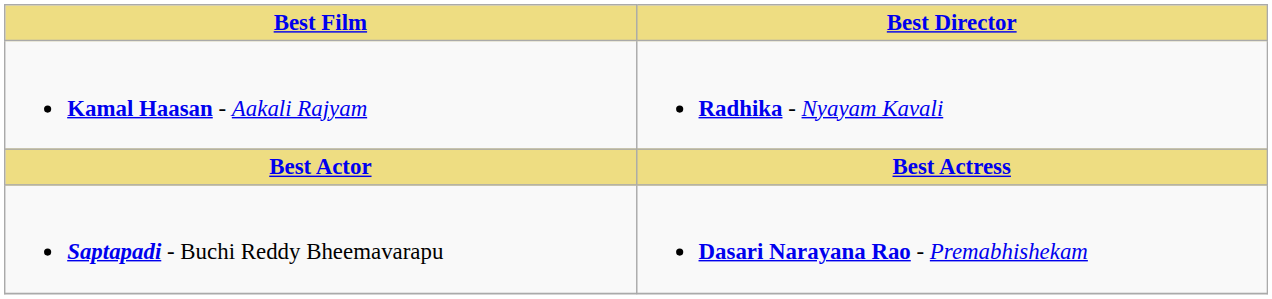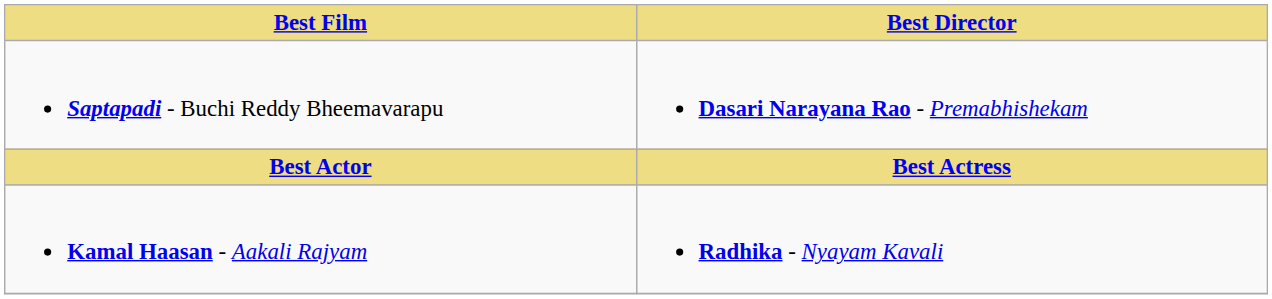 <table class="wikitable" width=100% |>
 <tr>
 <th !  style="background:#eedd82; text-align:center; width:50%;"><a href='#'>Best Film</a></th>
 <th !  style="background:#eedd82; text-align:center; width:50%;"><a href='#'>Best Director</a></th>
 </tr>
 <tr>
-<td valign="top"><br><ul><li><strong><a href='#'>Kamal Haasan</a></strong> - <em><a href='#'>Aakali Rajyam</a></em></li></ul></td>
-<td valign="top"><br><ul><li><strong><a href='#'>Radhika</a></strong> - <em><a href='#'>Nyayam Kavali</a></em></li></ul></td>
+<td valign="top"><br><ul><li><strong><em><a href='#'>Saptapadi</a></em></strong> - Buchi Reddy Bheemavarapu</li></ul></td>
+<td valign="top"><br><ul><li><strong><a href='#'>Dasari Narayana Rao</a></strong> - <em><a href='#'>Premabhishekam</a></em></li></ul></td>
 </tr>
 <tr>
 <th !  style="background:#eedd82; text-align:center; width:50%;"><a href='#'>Best Actor</a></th>
 <th !  style="background:#eedd82; text-align:center; width:50%;"><a href='#'>Best Actress</a></th>
 </tr>
 <tr>
-<td valign="top"><br><ul><li><strong><em><a href='#'>Saptapadi</a></em></strong> - Buchi Reddy Bheemavarapu</li></ul></td>
-<td valign="top"><br><ul><li><strong><a href='#'>Dasari Narayana Rao</a></strong> - <em><a href='#'>Premabhishekam</a></em></li></ul></td>
+<td valign="top"><br><ul><li><strong><a href='#'>Kamal Haasan</a></strong> - <em><a href='#'>Aakali Rajyam</a></em></li></ul></td>
+<td valign="top"><br><ul><li><strong><a href='#'>Radhika</a></strong> - <em><a href='#'>Nyayam Kavali</a></em></li></ul></td>
 </tr>
 <tr>
 </tr>
 </table>
